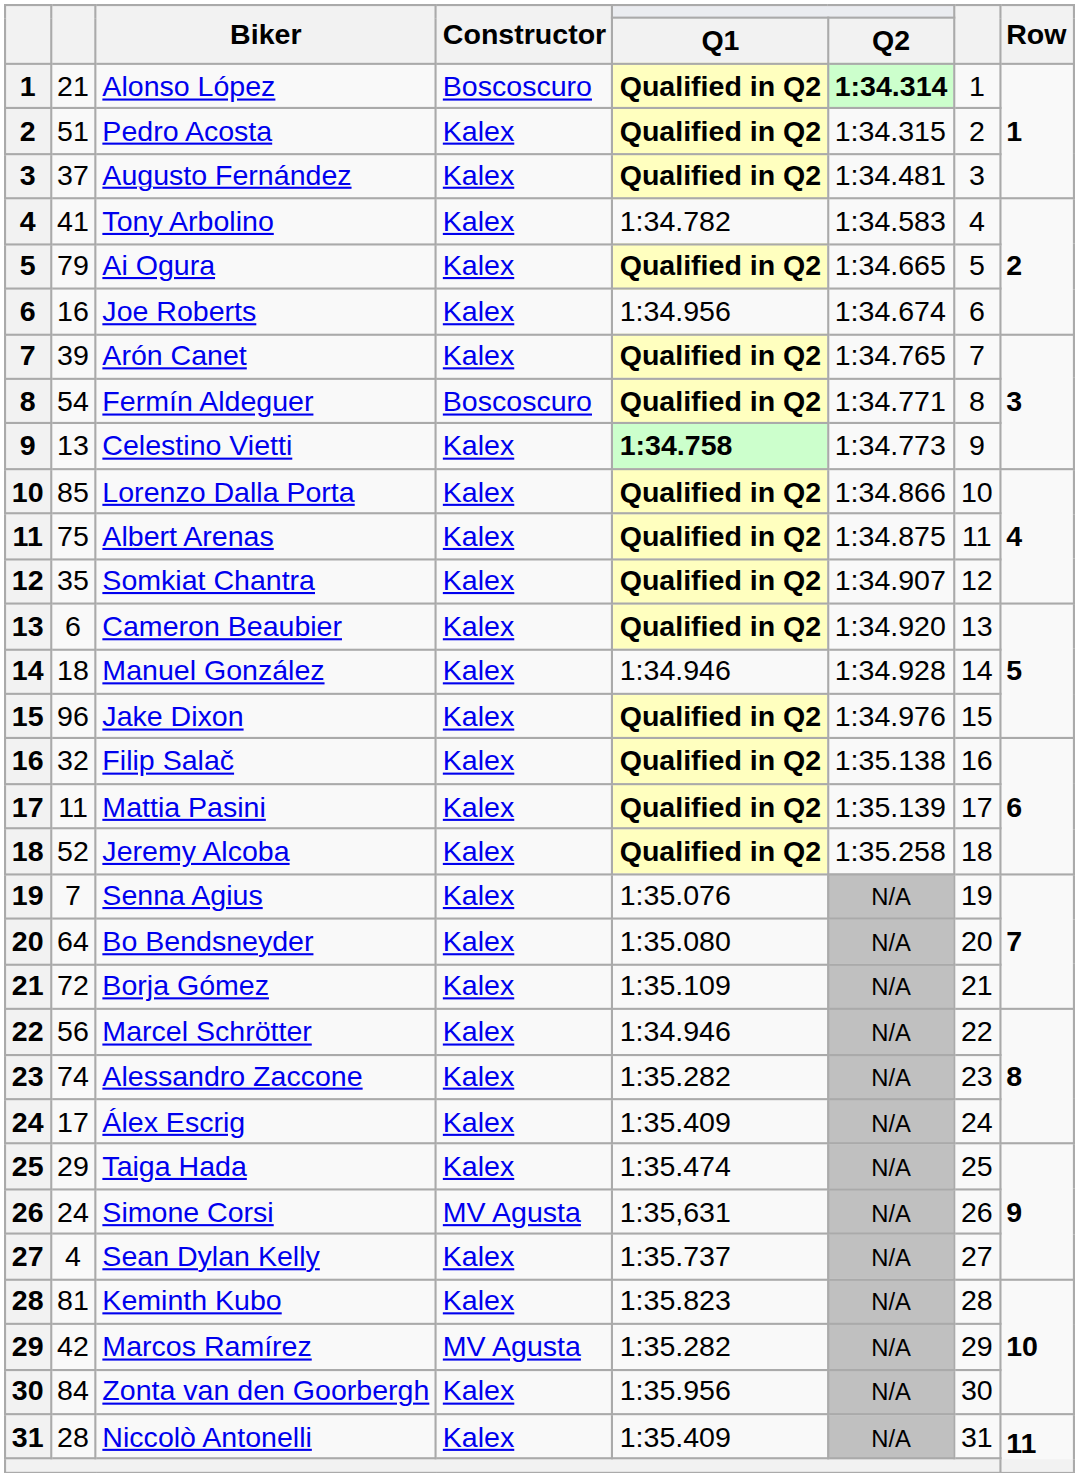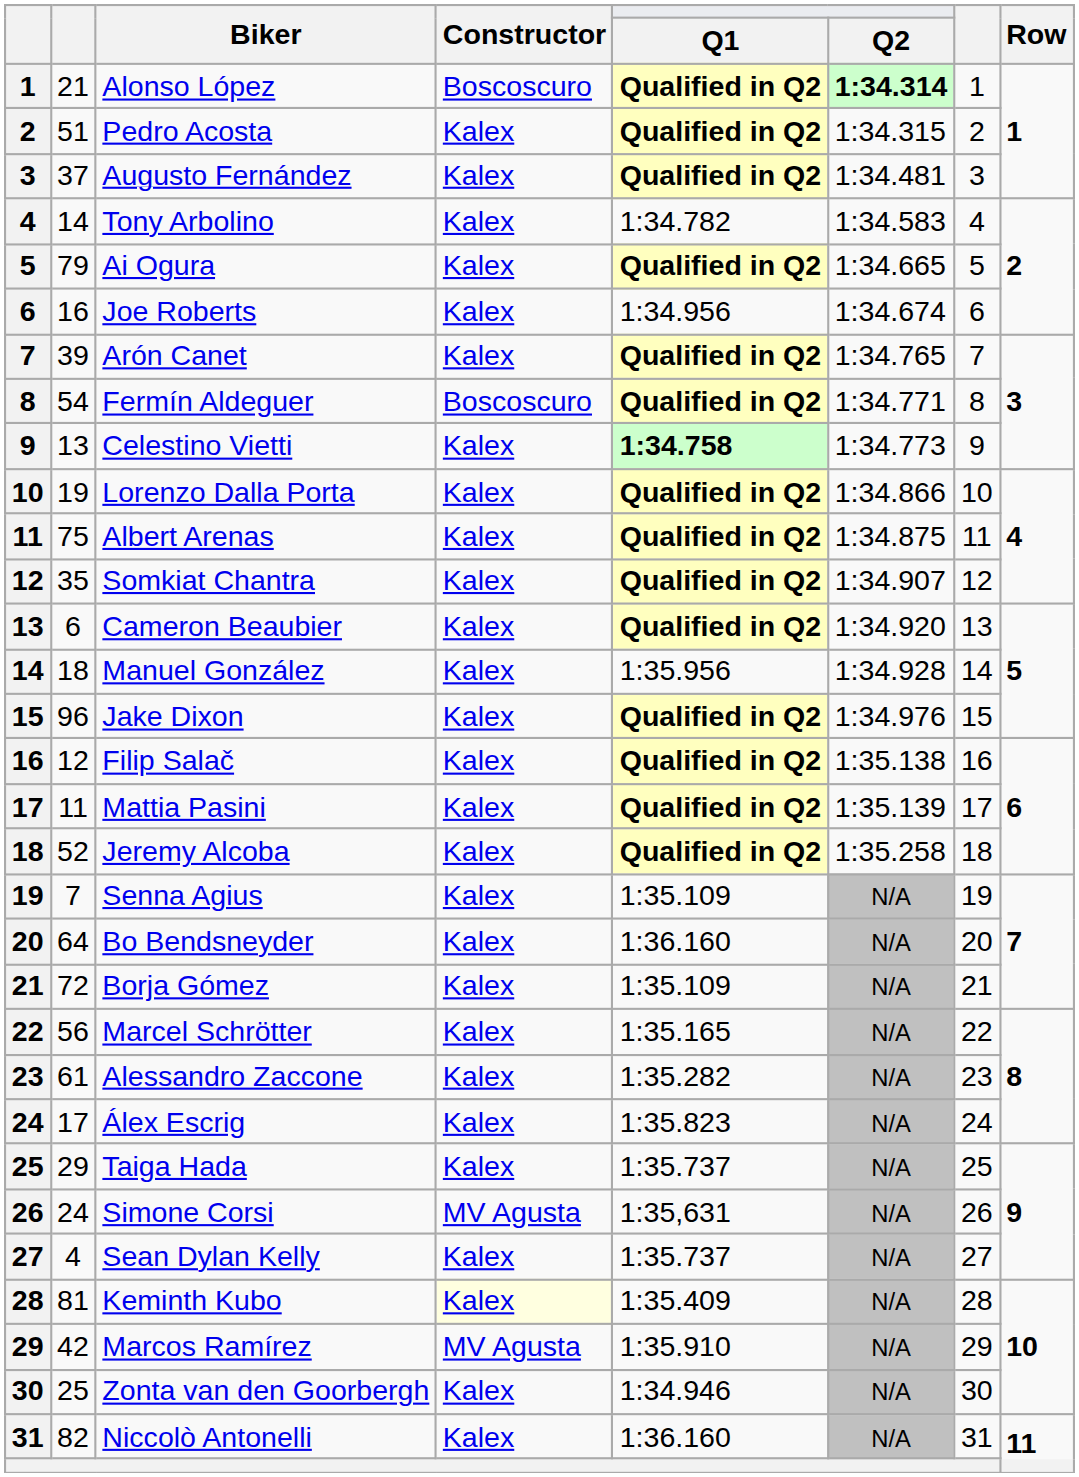 <table class="wikitable sortable" style="font-size: 85%;">
 <tr>
 <th rowspan="2"></th>
 <th rowspan="2"></th>
 <th rowspan="2">Biker</th>
 <th rowspan="2">Constructor</th>
 <th colspan="2" style="background:#eaecf0; text-align:center;"></th>
 <th rowspan="2"></th>
 <th rowspan="2">Row</th>
 </tr>
 <tr>
 <th scope="col">Q1</th>
 <th scope="col">Q2</th>
 </tr>
 <tr>
 <th scope="row">1</th>
 <td align="center">21</td>
 <td> <a href='#'>Alonso López</a></td>
 <td><a href='#'>Boscoscuro</a></td>
 <td style="background:#ffffbf;"><strong>Qualified in Q2</strong></td>
 <td style="background:#ccffcc;"><strong>1:34.314</strong></td>
 <td align="center">1</td>
 <td rowspan="3"><strong>1</strong></td>
 </tr>
 <tr>
 <th scope="row">2</th>
 <td align="center">51</td>
 <td> <a href='#'>Pedro Acosta</a></td>
 <td><a href='#'>Kalex</a></td>
 <td style="background:#ffffbf;"><strong>Qualified in Q2</strong></td>
 <td>1:34.315</td>
 <td align="center">2</td>
 </tr>
 <tr>
 <th scope="row">3</th>
 <td align="center">37</td>
 <td> <a href='#'>Augusto Fernández</a></td>
 <td><a href='#'>Kalex</a></td>
 <td style="background:#ffffbf;"><strong>Qualified in Q2</strong></td>
 <td>1:34.481</td>
 <td align="center">3</td>
 </tr>
 <tr>
 <th scope="row">4</th>
-<td align="center">41</td>
+<td align="center">14</td>
 <td> <a href='#'>Tony Arbolino</a></td>
 <td><a href='#'>Kalex</a></td>
 <td>1:34.782</td>
 <td>1:34.583</td>
 <td align="center">4</td>
 <td rowspan="3"><strong>2</strong></td>
 </tr>
 <tr>
 <th scope="row">5</th>
 <td align="center">79</td>
 <td> <a href='#'>Ai Ogura</a></td>
 <td><a href='#'>Kalex</a></td>
 <td style="background:#ffffbf;"><strong>Qualified in Q2</strong></td>
 <td>1:34.665</td>
 <td align="center">5</td>
 </tr>
 <tr>
 <th scope="row">6</th>
 <td align="center">16</td>
 <td> <a href='#'>Joe Roberts</a></td>
 <td><a href='#'>Kalex</a></td>
 <td>1:34.956</td>
 <td>1:34.674</td>
 <td align="center">6</td>
 </tr>
 <tr>
 <th scope="row">7</th>
 <td align="center">39</td>
 <td> <a href='#'>Arón Canet</a></td>
 <td><a href='#'>Kalex</a></td>
 <td style="background:#ffffbf;"><strong>Qualified in Q2</strong></td>
 <td>1:34.765</td>
 <td align="center">7</td>
 <td rowspan="3"><strong>3</strong></td>
 </tr>
 <tr>
 <th scope="row">8</th>
 <td align="center">54</td>
 <td> <a href='#'>Fermín Aldeguer</a></td>
 <td><a href='#'>Boscoscuro</a></td>
 <td style="background:#ffffbf;"><strong>Qualified in Q2</strong></td>
 <td>1:34.771</td>
 <td align="center">8</td>
 </tr>
 <tr>
 <th scope="row">9</th>
 <td align="center">13</td>
 <td> <a href='#'>Celestino Vietti</a></td>
 <td><a href='#'>Kalex</a></td>
 <td style="background:#ccffcc;"><strong>1:34.758</strong></td>
 <td>1:34.773</td>
 <td align="center">9</td>
 </tr>
 <tr>
 <th scope="row">10</th>
-<td align="center">85</td>
+<td align="center">19</td>
 <td> <a href='#'>Lorenzo Dalla Porta</a></td>
 <td><a href='#'>Kalex</a></td>
 <td style="background:#ffffbf;"><strong>Qualified in Q2</strong></td>
 <td>1:34.866</td>
 <td align="center">10</td>
 <td rowspan="3"><strong>4</strong></td>
 </tr>
 <tr>
 <th scope="row">11</th>
 <td align="center">75</td>
 <td> <a href='#'>Albert Arenas</a></td>
 <td><a href='#'>Kalex</a></td>
 <td style="background:#ffffbf;"><strong>Qualified in Q2</strong></td>
 <td>1:34.875</td>
 <td align="center">11</td>
 </tr>
 <tr>
 <th scope="row">12</th>
 <td align="center">35</td>
 <td> <a href='#'>Somkiat Chantra</a></td>
 <td><a href='#'>Kalex</a></td>
 <td style="background:#ffffbf;"><strong>Qualified in Q2</strong></td>
 <td>1:34.907</td>
 <td align="center">12</td>
 </tr>
 <tr>
 <th scope="row">13</th>
 <td align="center">6</td>
 <td> <a href='#'>Cameron Beaubier</a></td>
 <td><a href='#'>Kalex</a></td>
 <td style="background:#ffffbf;"><strong>Qualified in Q2</strong></td>
 <td>1:34.920</td>
 <td align="center">13</td>
 <td rowspan="3"><strong>5</strong></td>
 </tr>
 <tr>
 <th scope="row">14</th>
 <td align="center">18</td>
 <td> <a href='#'>Manuel González</a></td>
 <td><a href='#'>Kalex</a></td>
-<td>1:34.946</td>
+<td>1:35.956</td>
 <td>1:34.928</td>
 <td align="center">14</td>
 </tr>
 <tr>
 <th scope="row">15</th>
 <td align="center">96</td>
 <td> <a href='#'>Jake Dixon</a></td>
 <td><a href='#'>Kalex</a></td>
 <td style="background:#ffffbf;"><strong>Qualified in Q2</strong></td>
 <td>1:34.976</td>
 <td align="center">15</td>
 </tr>
 <tr>
 <th scope="row">16</th>
-<td align="center">32</td>
+<td align="center">12</td>
 <td> <a href='#'>Filip Salač</a></td>
 <td><a href='#'>Kalex</a></td>
 <td style="background:#ffffbf;"><strong>Qualified in Q2</strong></td>
 <td>1:35.138</td>
 <td align="center">16</td>
 <td rowspan="3"><strong>6</strong></td>
 </tr>
 <tr>
 <th scope="row">17</th>
 <td align="center">11</td>
 <td> <a href='#'>Mattia Pasini</a></td>
 <td><a href='#'>Kalex</a></td>
 <td style="background:#ffffbf;"><strong>Qualified in Q2</strong></td>
 <td>1:35.139</td>
 <td align="center">17</td>
 </tr>
 <tr>
 <th scope="row">18</th>
 <td align="center">52</td>
 <td> <a href='#'>Jeremy Alcoba</a></td>
 <td><a href='#'>Kalex</a></td>
 <td style="background:#ffffbf;"><strong>Qualified in Q2</strong></td>
 <td>1:35.258</td>
 <td align="center">18</td>
 </tr>
 <tr>
 <th scope="row">19</th>
 <td align="center">7</td>
 <td> <a href='#'>Senna Agius</a></td>
 <td><a href='#'>Kalex</a></td>
-<td>1:35.076</td>
+<td>1:35.109</td>
 <td style="background: silver" align="center" data-sort-value="19"><small>N/A</small></td>
 <td align="center">19</td>
 <td rowspan="3"><strong>7</strong></td>
 </tr>
 <tr>
 <th scope="row">20</th>
 <td align="center">64</td>
 <td> <a href='#'>Bo Bendsneyder</a></td>
 <td><a href='#'>Kalex</a></td>
-<td>1:35.080</td>
+<td>1:36.160</td>
 <td style="background: silver" align="center" data-sort-value="20"><small>N/A</small></td>
 <td align="center">20</td>
 </tr>
 <tr>
 <th scope="row">21</th>
 <td align="center">72</td>
 <td> <a href='#'>Borja Gómez</a></td>
 <td><a href='#'>Kalex</a></td>
 <td>1:35.109</td>
 <td style="background: silver" align="center" data-sort-value="21"><small>N/A</small></td>
 <td align="center">21</td>
 </tr>
 <tr>
 <th scope="row">22</th>
 <td align="center">56</td>
 <td> <a href='#'>Marcel Schrötter</a></td>
 <td><a href='#'>Kalex</a></td>
-<td>1:34.946</td>
+<td>1:35.165</td>
 <td style="background: silver" align="center" data-sort-value="22"><small>N/A</small></td>
 <td align="center">22</td>
 <td rowspan="3"><strong>8</strong></td>
 </tr>
 <tr>
 <th scope="row">23</th>
-<td align="center">74</td>
+<td align="center">61</td>
 <td> <a href='#'>Alessandro Zaccone</a></td>
 <td><a href='#'>Kalex</a></td>
 <td>1:35.282</td>
 <td style="background: silver" align="center" data-sort-value="23"><small>N/A</small></td>
 <td align="center">23</td>
 </tr>
 <tr>
 <th scope="row">24</th>
 <td align="center">17</td>
 <td> <a href='#'>Álex Escrig</a></td>
 <td><a href='#'>Kalex</a></td>
-<td>1:35.409</td>
+<td>1:35.823</td>
 <td style="background: silver" align="center" data-sort-value="24"><small>N/A</small></td>
 <td align="center">24</td>
 </tr>
 <tr>
 <th scope="row">25</th>
 <td align="center">29</td>
 <td> <a href='#'>Taiga Hada</a></td>
 <td><a href='#'>Kalex</a></td>
-<td>1:35.474</td>
+<td>1:35.737</td>
 <td style="background: silver" align="center" data-sort-value="25"><small>N/A</small></td>
 <td align="center">25</td>
 <td rowspan="3"><strong>9</strong></td>
 </tr>
 <tr>
 <th scope="row">26</th>
 <td align="center">24</td>
 <td> <a href='#'>Simone Corsi</a></td>
 <td><a href='#'>MV Agusta</a></td>
 <td>1:35,631</td>
 <td style="background: silver" align="center" data-sort-value="26"><small>N/A</small></td>
 <td align="center">26</td>
 </tr>
 <tr>
 <th scope="row">27</th>
 <td align="center">4</td>
 <td> <a href='#'>Sean Dylan Kelly</a></td>
 <td><a href='#'>Kalex</a></td>
 <td>1:35.737</td>
 <td style="background: silver" align="center" data-sort-value="27"><small>N/A</small></td>
 <td align="center">27</td>
 </tr>
 <tr>
 <th scope="row">28</th>
 <td align="center">81</td>
 <td> <a href='#'>Keminth Kubo</a></td>
-<td><a href='#'>Kalex</a></td>
-<td>1:35.823</td>
+<td style="background: lightyellow;"><a href='#'>Kalex</a></td>
+<td>1:35.409</td>
 <td style="background: silver" align="center" data-sort-value="28"><small>N/A</small></td>
 <td align="center">28</td>
 <td rowspan="3"><strong>10</strong></td>
 </tr>
 <tr>
 <th scope="row">29</th>
 <td align="center">42</td>
 <td> <a href='#'>Marcos Ramírez</a></td>
 <td><a href='#'>MV Agusta</a></td>
-<td>1:35.282</td>
+<td>1:35.910</td>
 <td style="background: silver" align="center" data-sort-value="29"><small>N/A</small></td>
 <td align="center">29</td>
 </tr>
 <tr>
 <th scope="row">30</th>
-<td align="center">84</td>
+<td align="center">25</td>
 <td> <a href='#'>Zonta van den Goorbergh</a></td>
 <td><a href='#'>Kalex</a></td>
-<td>1:35.956</td>
+<td>1:34.946</td>
 <td style="background: silver" align="center" data-sort-value="28"><small>N/A</small></td>
 <td align="center">30</td>
 </tr>
 <tr>
 <th scope="row">31</th>
-<td align="center">28</td>
+<td align="center">82</td>
 <td> <a href='#'>Niccolò Antonelli</a></td>
 <td><a href='#'>Kalex</a></td>
-<td>1:35.409</td>
+<td>1:36.160</td>
 <td style="background: silver" align="center" data-sort-value="28"><small>N/A</small></td>
 <td align="center">31</td>
 <td rowspan="3"><strong>11</strong></td>
 </tr>
 <tr>
 <th colspan="8"></th>
 </tr>
 <tr>
 </tr>
 </table>
